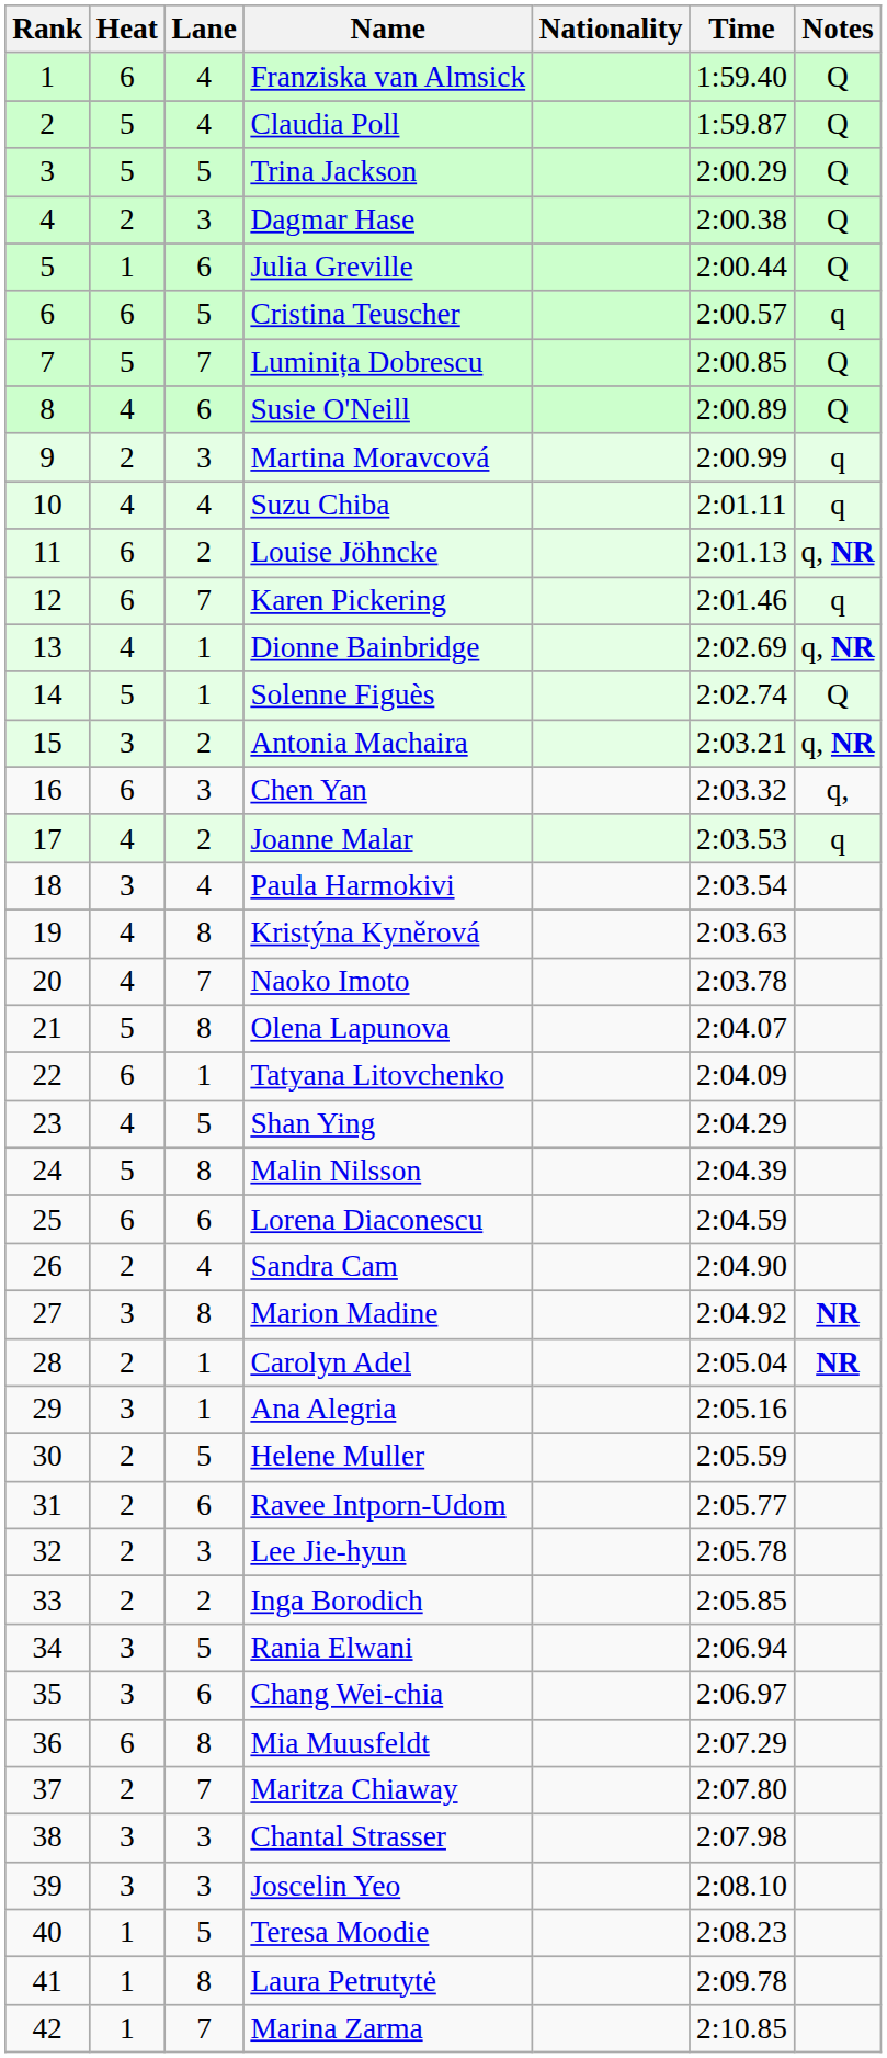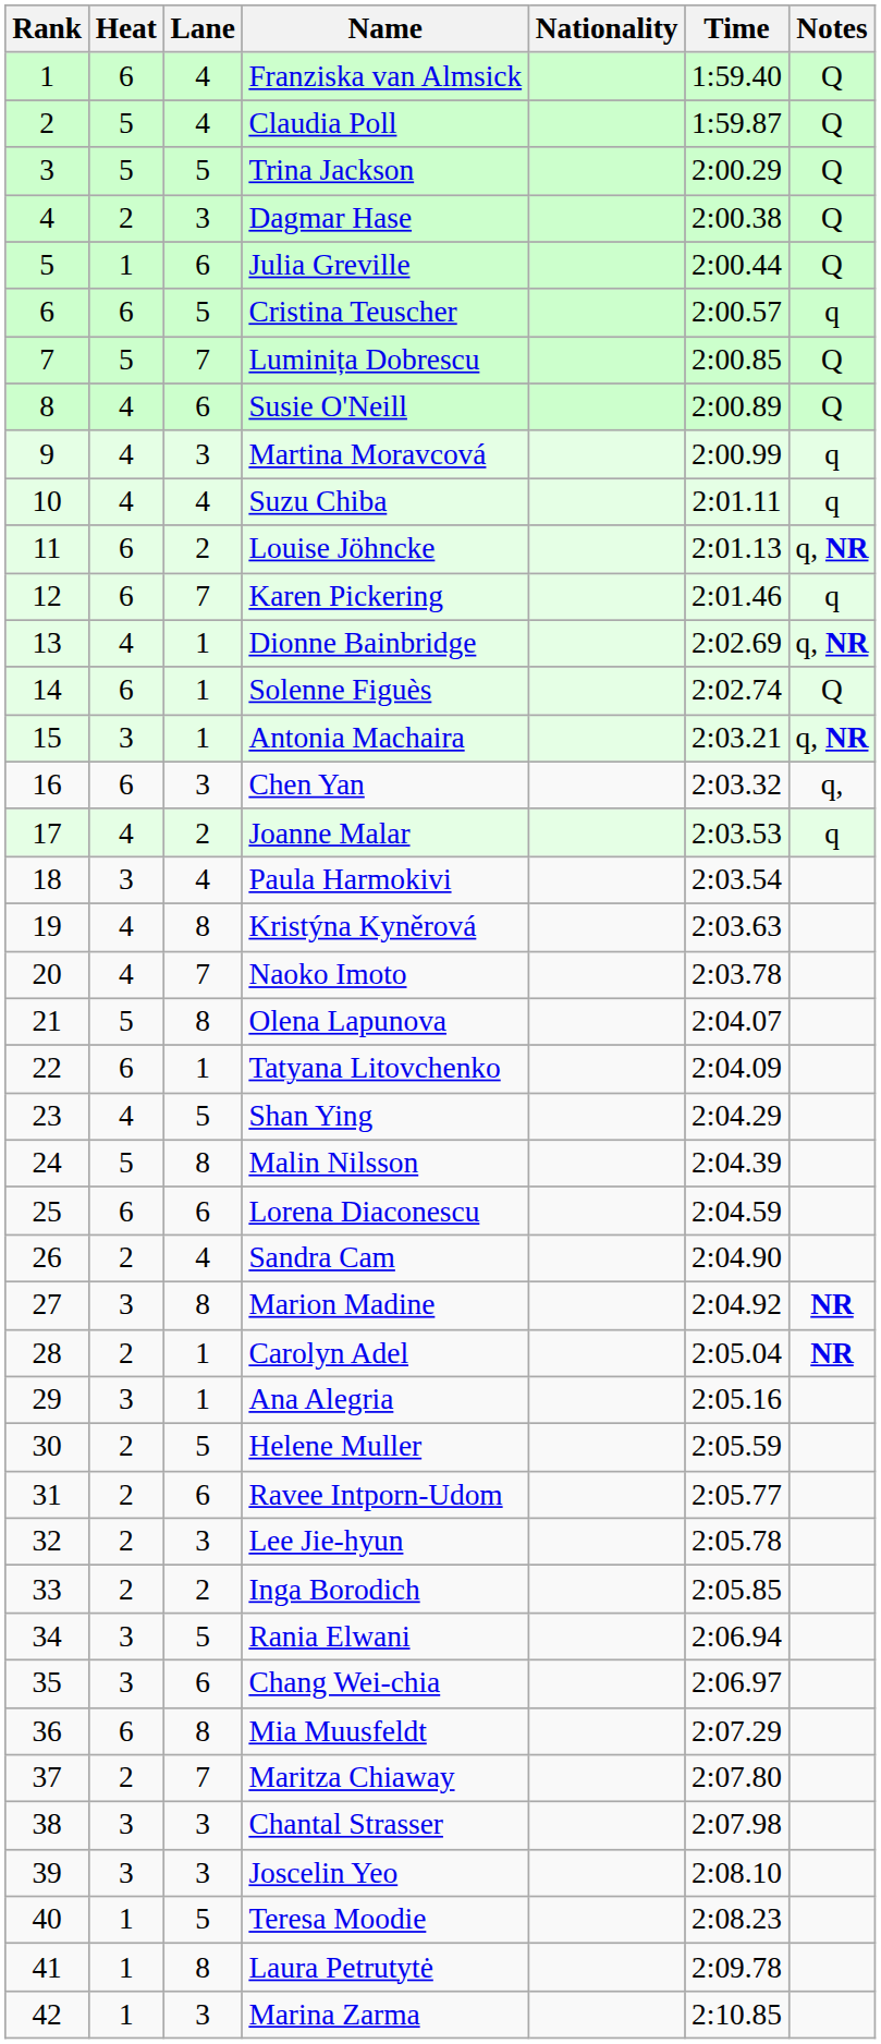 <table class="wikitable sortable" style="text-align:center">
 <tr>
 <th>Rank</th>
 <th>Heat</th>
 <th>Lane</th>
 <th>Name</th>
 <th>Nationality</th>
 <th>Time</th>
 <th>Notes</th>
 </tr>
 <tr bgcolor=#cfc>
 <td>1</td>
 <td>6</td>
 <td>4</td>
 <td align=left><a href='#'>Franziska van Almsick</a></td>
 <td align=left></td>
 <td>1:59.40</td>
 <td>Q</td>
 </tr>
 <tr bgcolor=#cfc>
 <td>2</td>
 <td>5</td>
 <td>4</td>
 <td align=left><a href='#'>Claudia Poll</a></td>
 <td align=left></td>
 <td>1:59.87</td>
 <td>Q</td>
 </tr>
 <tr bgcolor=#cfc>
 <td>3</td>
 <td>5</td>
 <td>5</td>
 <td align=left><a href='#'>Trina Jackson</a></td>
 <td align=left></td>
 <td>2:00.29</td>
 <td>Q</td>
 </tr>
 <tr bgcolor=#cfc>
 <td>4</td>
 <td>2</td>
 <td>3</td>
 <td align=left><a href='#'>Dagmar Hase</a></td>
 <td align=left></td>
 <td>2:00.38</td>
 <td>Q</td>
 </tr>
 <tr bgcolor=#cfc>
 <td>5</td>
 <td>1</td>
 <td>6</td>
 <td align=left><a href='#'>Julia Greville</a></td>
 <td align=left></td>
 <td>2:00.44</td>
 <td>Q</td>
 </tr>
 <tr bgcolor=#cfc>
 <td>6</td>
 <td>6</td>
 <td>5</td>
 <td align=left><a href='#'>Cristina Teuscher</a></td>
 <td align=left></td>
 <td>2:00.57</td>
 <td>q</td>
 </tr>
 <tr bgcolor=#cfc>
 <td>7</td>
 <td>5</td>
 <td>7</td>
 <td align=left><a href='#'>Luminița Dobrescu</a></td>
 <td align=left></td>
 <td>2:00.85</td>
 <td>Q</td>
 </tr>
 <tr bgcolor=#cfc>
 <td>8</td>
 <td>4</td>
 <td>6</td>
 <td align=left><a href='#'>Susie O'Neill</a></td>
 <td align=left></td>
 <td>2:00.89</td>
 <td>Q</td>
 </tr>
 <tr bgcolor=e5ffe5>
 <td>9</td>
-<td>2</td>
+<td>4</td>
 <td>3</td>
 <td align=left><a href='#'>Martina Moravcová</a></td>
 <td align=left></td>
 <td>2:00.99</td>
 <td>q</td>
 </tr>
 <tr bgcolor=e5ffe5>
 <td>10</td>
 <td>4</td>
 <td>4</td>
 <td align=left><a href='#'>Suzu Chiba</a></td>
 <td align=left></td>
 <td>2:01.11</td>
 <td>q</td>
 </tr>
 <tr bgcolor=e5ffe5>
 <td>11</td>
 <td>6</td>
 <td>2</td>
 <td align=left><a href='#'>Louise Jöhncke</a></td>
 <td align=left></td>
 <td>2:01.13</td>
 <td>q, <strong><a href='#'>NR</a></strong></td>
 </tr>
 <tr bgcolor=e5ffe5>
 <td>12</td>
 <td>6</td>
 <td>7</td>
 <td align=left><a href='#'>Karen Pickering</a></td>
 <td align=left></td>
 <td>2:01.46</td>
 <td>q</td>
 </tr>
 <tr bgcolor=e5ffe5>
 <td>13</td>
 <td>4</td>
 <td>1</td>
 <td align=left><a href='#'>Dionne Bainbridge</a></td>
 <td align=left></td>
 <td>2:02.69</td>
 <td>q, <strong><a href='#'>NR</a></strong></td>
 </tr>
 <tr bgcolor=e5ffe5>
 <td>14</td>
-<td>5</td>
+<td>6</td>
 <td>1</td>
 <td align=left><a href='#'>Solenne Figuès</a></td>
 <td align=left></td>
 <td>2:02.74</td>
 <td>Q</td>
 </tr>
 <tr bgcolor=e5ffe5>
 <td>15</td>
 <td>3</td>
-<td>2</td>
+<td>1</td>
 <td align=left><a href='#'>Antonia Machaira</a></td>
 <td align=left></td>
 <td>2:03.21</td>
 <td>q, <strong><a href='#'>NR</a></strong></td>
 </tr>
 <tr>
 <td>16</td>
 <td>6</td>
 <td>3</td>
 <td align=left><a href='#'>Chen Yan</a></td>
 <td align=left></td>
 <td>2:03.32</td>
 <td>q, </td>
 </tr>
 <tr bgcolor=e5ffe5>
 <td>17</td>
 <td>4</td>
 <td>2</td>
 <td align=left><a href='#'>Joanne Malar</a></td>
 <td align=left></td>
 <td>2:03.53</td>
 <td>q</td>
 </tr>
 <tr>
 <td>18</td>
 <td>3</td>
 <td>4</td>
 <td align=left><a href='#'>Paula Harmokivi</a></td>
 <td align=left></td>
 <td>2:03.54</td>
 <td></td>
 </tr>
 <tr>
 <td>19</td>
 <td>4</td>
 <td>8</td>
 <td align=left><a href='#'>Kristýna Kyněrová</a></td>
 <td align=left></td>
 <td>2:03.63</td>
 <td></td>
 </tr>
 <tr>
 <td>20</td>
 <td>4</td>
 <td>7</td>
 <td align=left><a href='#'>Naoko Imoto</a></td>
 <td align=left></td>
 <td>2:03.78</td>
 <td></td>
 </tr>
 <tr>
 <td>21</td>
 <td>5</td>
 <td>8</td>
 <td align=left><a href='#'>Olena Lapunova</a></td>
 <td align=left></td>
 <td>2:04.07</td>
 <td></td>
 </tr>
 <tr>
 <td>22</td>
 <td>6</td>
 <td>1</td>
 <td align=left><a href='#'>Tatyana Litovchenko</a></td>
 <td align=left></td>
 <td>2:04.09</td>
 <td></td>
 </tr>
 <tr>
 <td>23</td>
 <td>4</td>
 <td>5</td>
 <td align=left><a href='#'>Shan Ying</a></td>
 <td align=left></td>
 <td>2:04.29</td>
 <td></td>
 </tr>
 <tr>
 <td>24</td>
 <td>5</td>
 <td>8</td>
 <td align=left><a href='#'>Malin Nilsson</a></td>
 <td align=left></td>
 <td>2:04.39</td>
 <td></td>
 </tr>
 <tr>
 <td>25</td>
 <td>6</td>
 <td>6</td>
 <td align=left><a href='#'>Lorena Diaconescu</a></td>
 <td align=left></td>
 <td>2:04.59</td>
 <td></td>
 </tr>
 <tr>
 <td>26</td>
 <td>2</td>
 <td>4</td>
 <td align=left><a href='#'>Sandra Cam</a></td>
 <td align=left></td>
 <td>2:04.90</td>
 <td></td>
 </tr>
 <tr>
 <td>27</td>
 <td>3</td>
 <td>8</td>
 <td align=left><a href='#'>Marion Madine</a></td>
 <td align=left></td>
 <td>2:04.92</td>
 <td><strong><a href='#'>NR</a></strong></td>
 </tr>
 <tr>
 <td>28</td>
 <td>2</td>
 <td>1</td>
 <td align=left><a href='#'>Carolyn Adel</a></td>
 <td align=left></td>
 <td>2:05.04</td>
 <td><strong><a href='#'>NR</a></strong></td>
 </tr>
 <tr>
 <td>29</td>
 <td>3</td>
 <td>1</td>
 <td align=left><a href='#'>Ana Alegria</a></td>
 <td align=left></td>
 <td>2:05.16</td>
 <td></td>
 </tr>
 <tr>
 <td>30</td>
 <td>2</td>
 <td>5</td>
 <td align=left><a href='#'>Helene Muller</a></td>
 <td align=left></td>
 <td>2:05.59</td>
 <td></td>
 </tr>
 <tr>
 <td>31</td>
 <td>2</td>
 <td>6</td>
 <td align=left><a href='#'>Ravee Intporn-Udom</a></td>
 <td align=left></td>
 <td>2:05.77</td>
 <td></td>
 </tr>
 <tr>
 <td>32</td>
 <td>2</td>
 <td>3</td>
 <td align=left><a href='#'>Lee Jie-hyun</a></td>
 <td align=left></td>
 <td>2:05.78</td>
 <td></td>
 </tr>
 <tr>
 <td>33</td>
 <td>2</td>
 <td>2</td>
 <td align=left><a href='#'>Inga Borodich</a></td>
 <td align=left></td>
 <td>2:05.85</td>
 <td></td>
 </tr>
 <tr>
 <td>34</td>
 <td>3</td>
 <td>5</td>
 <td align=left><a href='#'>Rania Elwani</a></td>
 <td align=left></td>
 <td>2:06.94</td>
 <td></td>
 </tr>
 <tr>
 <td>35</td>
 <td>3</td>
 <td>6</td>
 <td align=left><a href='#'>Chang Wei-chia</a></td>
 <td align=left></td>
 <td>2:06.97</td>
 <td></td>
 </tr>
 <tr>
 <td>36</td>
 <td>6</td>
 <td>8</td>
 <td align=left><a href='#'>Mia Muusfeldt</a></td>
 <td align=left></td>
 <td>2:07.29</td>
 <td></td>
 </tr>
 <tr>
 <td>37</td>
 <td>2</td>
 <td>7</td>
 <td align=left><a href='#'>Maritza Chiaway</a></td>
 <td align=left></td>
 <td>2:07.80</td>
 <td></td>
 </tr>
 <tr>
 <td>38</td>
 <td>3</td>
 <td>3</td>
 <td align=left><a href='#'>Chantal Strasser</a></td>
 <td align=left></td>
 <td>2:07.98</td>
 <td></td>
 </tr>
 <tr>
 <td>39</td>
 <td>3</td>
 <td>3</td>
 <td align=left><a href='#'>Joscelin Yeo</a></td>
 <td align=left></td>
 <td>2:08.10</td>
 <td></td>
 </tr>
 <tr>
 <td>40</td>
 <td>1</td>
 <td>5</td>
 <td align=left><a href='#'>Teresa Moodie</a></td>
 <td align=left></td>
 <td>2:08.23</td>
 <td></td>
 </tr>
 <tr>
 <td>41</td>
 <td>1</td>
 <td>8</td>
 <td align=left><a href='#'>Laura Petrutytė</a></td>
 <td align=left></td>
 <td>2:09.78</td>
 <td></td>
 </tr>
 <tr>
 <td>42</td>
 <td>1</td>
-<td>7</td>
+<td>3</td>
 <td align=left><a href='#'>Marina Zarma</a></td>
 <td align=left></td>
 <td>2:10.85</td>
 <td></td>
 </tr>
 </table>
